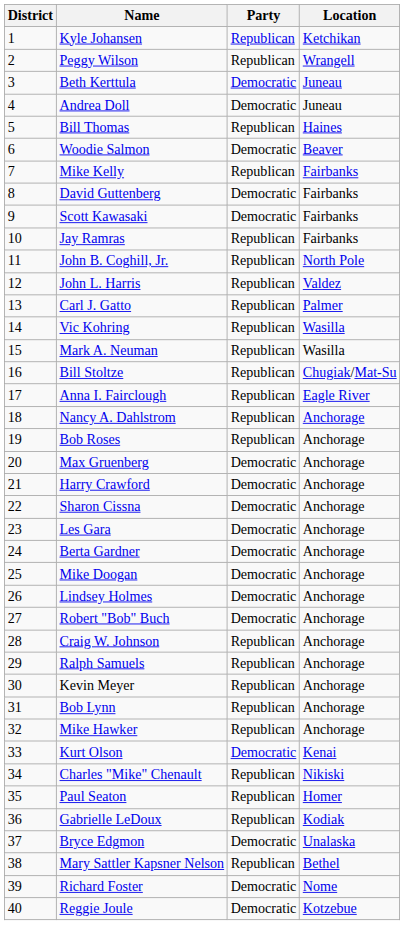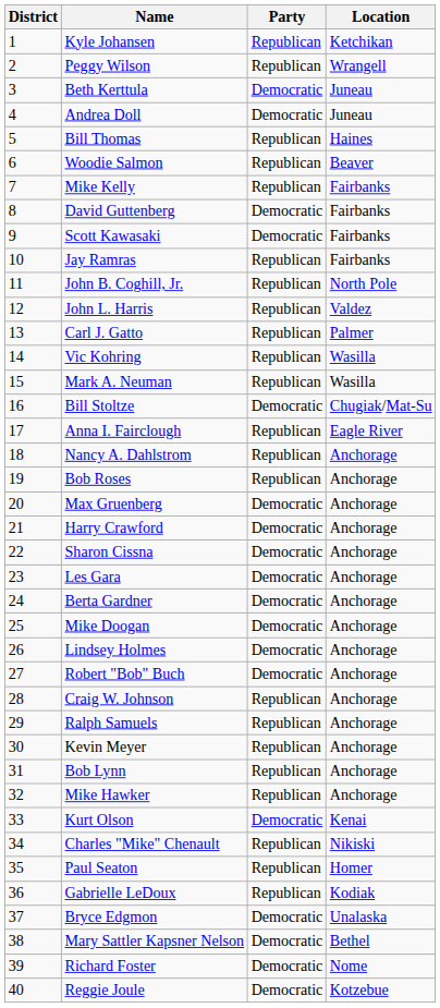 <table class="wikitable sortable">
 <tr>
 <th>District</th>
 <th>Name</th>
 <th>Party</th>
 <th>Location</th>
 </tr>
 <tr>
 <td>1</td>
 <td><a href='#'>Kyle Johansen</a></td>
 <td><a href='#'>Republican</a></td>
 <td><a href='#'>Ketchikan</a></td>
 </tr>
 <tr>
 <td>2</td>
 <td><a href='#'>Peggy Wilson</a></td>
 <td>Republican</td>
 <td><a href='#'>Wrangell</a></td>
 </tr>
 <tr>
 <td>3</td>
 <td><a href='#'>Beth Kerttula</a></td>
 <td><a href='#'>Democratic</a></td>
 <td><a href='#'>Juneau</a></td>
 </tr>
 <tr>
 <td>4</td>
 <td><a href='#'>Andrea Doll</a></td>
 <td>Democratic</td>
 <td>Juneau</td>
 </tr>
 <tr>
 <td>5</td>
 <td><a href='#'>Bill Thomas</a></td>
 <td>Republican</td>
 <td><a href='#'>Haines</a></td>
 </tr>
 <tr>
 <td>6</td>
 <td><a href='#'>Woodie Salmon</a></td>
-<td>Democratic</td>
+<td>Republican</td>
 <td><a href='#'>Beaver</a></td>
 </tr>
 <tr>
 <td>7</td>
 <td><a href='#'>Mike Kelly</a></td>
 <td>Republican</td>
 <td><a href='#'>Fairbanks</a></td>
 </tr>
 <tr>
 <td>8</td>
 <td><a href='#'>David Guttenberg</a></td>
 <td>Democratic</td>
 <td>Fairbanks</td>
 </tr>
 <tr>
 <td>9</td>
 <td><a href='#'>Scott Kawasaki</a></td>
 <td>Democratic</td>
 <td>Fairbanks</td>
 </tr>
 <tr>
 <td>10</td>
 <td><a href='#'>Jay Ramras</a></td>
 <td>Republican</td>
 <td>Fairbanks</td>
 </tr>
 <tr>
 <td>11</td>
 <td><a href='#'>John B. Coghill, Jr.</a></td>
 <td>Republican</td>
 <td><a href='#'>North Pole</a></td>
 </tr>
 <tr>
 <td>12</td>
 <td><a href='#'>John L. Harris</a></td>
 <td>Republican</td>
 <td><a href='#'>Valdez</a></td>
 </tr>
 <tr>
 <td>13</td>
 <td><a href='#'>Carl J. Gatto</a></td>
 <td>Republican</td>
 <td><a href='#'>Palmer</a></td>
 </tr>
 <tr>
 <td>14</td>
 <td><a href='#'>Vic Kohring</a></td>
 <td>Republican</td>
 <td><a href='#'>Wasilla</a></td>
 </tr>
 <tr>
 <td>15</td>
 <td><a href='#'>Mark A. Neuman</a></td>
 <td>Republican</td>
 <td>Wasilla</td>
 </tr>
 <tr>
 <td>16</td>
 <td><a href='#'>Bill Stoltze</a></td>
-<td>Republican</td>
+<td>Democratic</td>
 <td><a href='#'>Chugiak</a>/<a href='#'>Mat-Su</a></td>
 </tr>
 <tr>
 <td>17</td>
 <td><a href='#'>Anna I. Fairclough</a></td>
 <td>Republican</td>
 <td><a href='#'>Eagle River</a></td>
 </tr>
 <tr>
 <td>18</td>
 <td><a href='#'>Nancy A. Dahlstrom</a></td>
 <td>Republican</td>
 <td><a href='#'>Anchorage</a></td>
 </tr>
 <tr>
 <td>19</td>
 <td><a href='#'>Bob Roses</a></td>
 <td>Republican</td>
 <td>Anchorage</td>
 </tr>
 <tr>
 <td>20</td>
 <td><a href='#'>Max Gruenberg</a></td>
 <td>Democratic</td>
 <td>Anchorage</td>
 </tr>
 <tr>
 <td>21</td>
 <td><a href='#'>Harry Crawford</a></td>
 <td>Democratic</td>
 <td>Anchorage</td>
 </tr>
 <tr>
 <td>22</td>
 <td><a href='#'>Sharon Cissna</a></td>
 <td>Democratic</td>
 <td>Anchorage</td>
 </tr>
 <tr>
 <td>23</td>
 <td><a href='#'>Les Gara</a></td>
 <td>Democratic</td>
 <td>Anchorage</td>
 </tr>
 <tr>
 <td>24</td>
 <td><a href='#'>Berta Gardner</a></td>
 <td>Democratic</td>
 <td>Anchorage</td>
 </tr>
 <tr>
 <td>25</td>
 <td><a href='#'>Mike Doogan</a></td>
 <td>Democratic</td>
 <td>Anchorage</td>
 </tr>
 <tr>
 <td>26</td>
 <td><a href='#'>Lindsey Holmes</a></td>
 <td>Democratic</td>
 <td>Anchorage</td>
 </tr>
 <tr>
 <td>27</td>
 <td><a href='#'>Robert "Bob" Buch</a></td>
 <td>Democratic</td>
 <td>Anchorage</td>
 </tr>
 <tr>
 <td>28</td>
 <td><a href='#'>Craig W. Johnson</a></td>
 <td>Republican</td>
 <td>Anchorage</td>
 </tr>
 <tr>
 <td>29</td>
 <td><a href='#'>Ralph Samuels</a></td>
 <td>Republican</td>
 <td>Anchorage</td>
 </tr>
 <tr>
 <td>30</td>
 <td>Kevin Meyer</td>
 <td>Republican</td>
 <td>Anchorage</td>
 </tr>
 <tr>
 <td>31</td>
 <td><a href='#'>Bob Lynn</a></td>
 <td>Republican</td>
 <td>Anchorage</td>
 </tr>
 <tr>
 <td>32</td>
 <td><a href='#'>Mike Hawker</a></td>
 <td>Republican</td>
 <td>Anchorage</td>
 </tr>
 <tr>
 <td>33</td>
 <td><a href='#'>Kurt Olson</a></td>
 <td><a href='#'>Democratic</a></td>
 <td><a href='#'>Kenai</a></td>
 </tr>
 <tr>
 <td>34</td>
 <td><a href='#'>Charles "Mike" Chenault</a></td>
 <td>Republican</td>
 <td><a href='#'>Nikiski</a></td>
 </tr>
 <tr>
 <td>35</td>
 <td><a href='#'>Paul Seaton</a></td>
 <td>Republican</td>
 <td><a href='#'>Homer</a></td>
 </tr>
 <tr>
 <td>36</td>
 <td><a href='#'>Gabrielle LeDoux</a></td>
 <td>Republican</td>
 <td><a href='#'>Kodiak</a></td>
 </tr>
 <tr>
 <td>37</td>
 <td><a href='#'>Bryce Edgmon</a></td>
 <td>Democratic</td>
 <td><a href='#'>Unalaska</a></td>
 </tr>
 <tr>
 <td>38</td>
 <td><a href='#'>Mary Sattler Kapsner Nelson</a></td>
-<td>Republican</td>
+<td>Democratic</td>
 <td><a href='#'>Bethel</a></td>
 </tr>
 <tr>
 <td>39</td>
 <td><a href='#'>Richard Foster</a></td>
 <td>Democratic</td>
 <td><a href='#'>Nome</a></td>
 </tr>
 <tr>
 <td>40</td>
 <td><a href='#'>Reggie Joule</a></td>
 <td>Democratic</td>
 <td><a href='#'>Kotzebue</a></td>
 </tr>
 </table>
